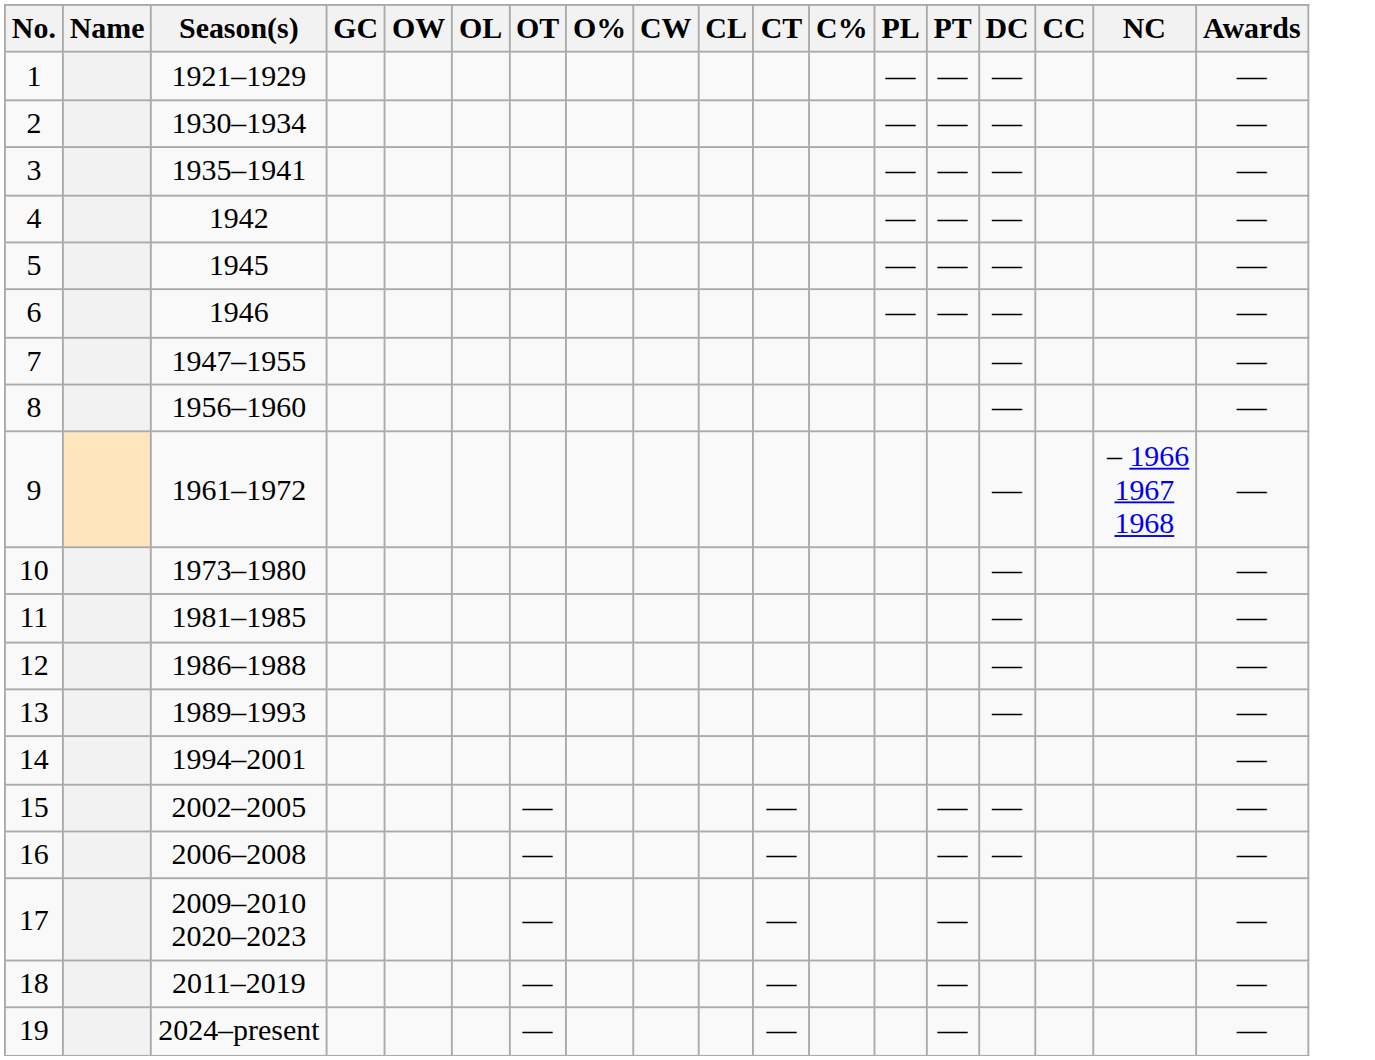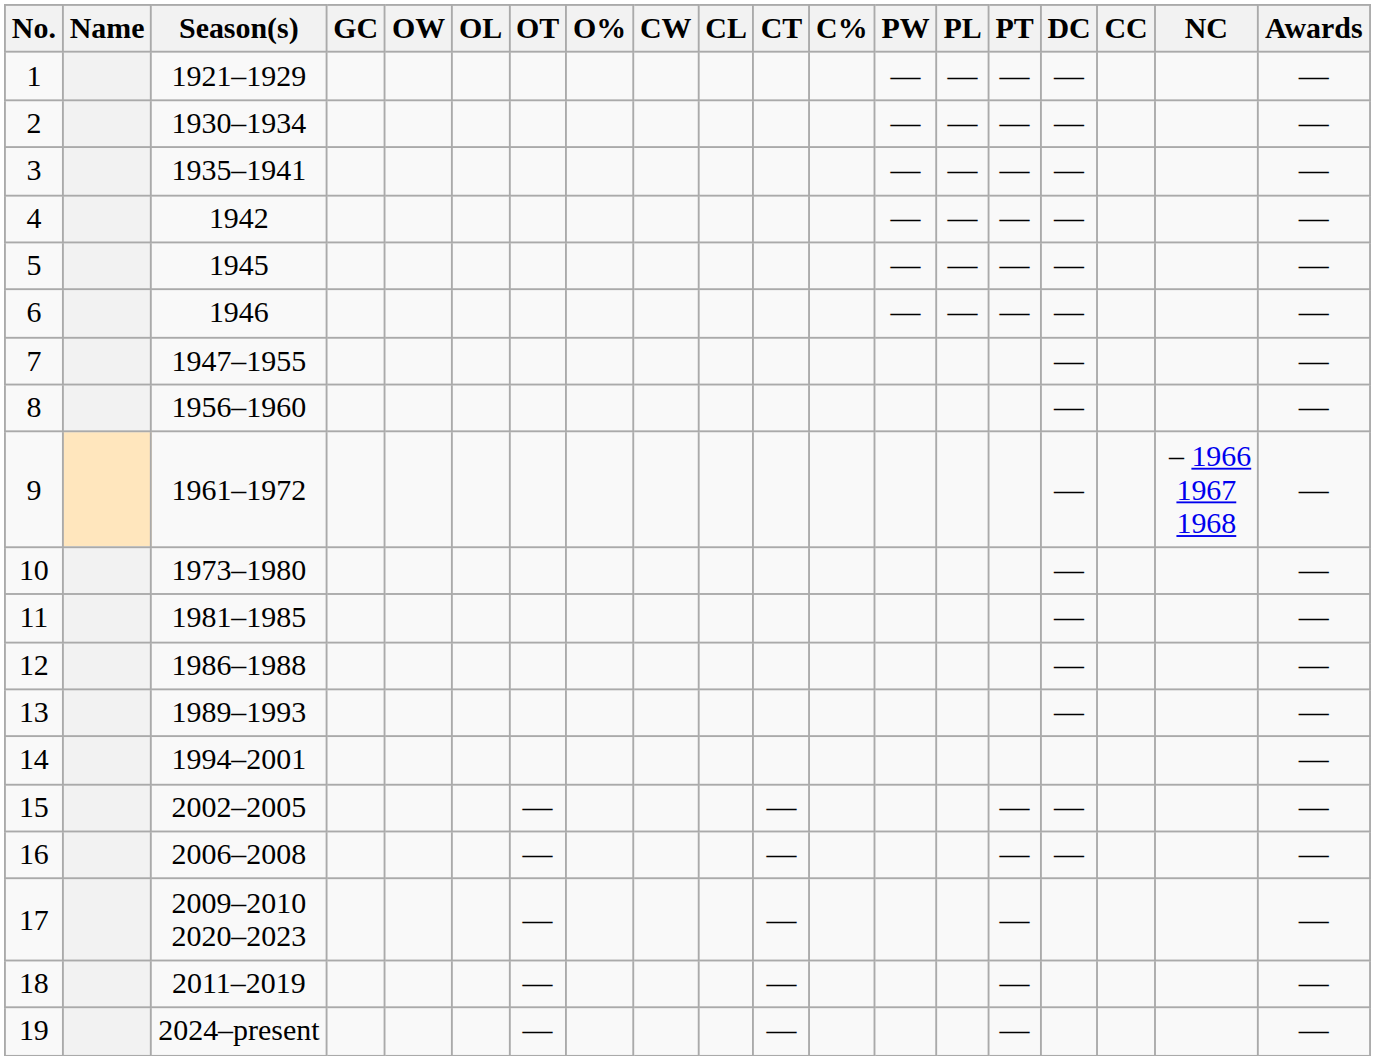 <table class="wikitable sortable" style="text-align:center">
 <tr>
 <th scope="col" class="unsortable">No.</th>
 <th scope="col">Name</th>
 <th scope="col">Season(s)</th>
 <th scope="col">GC</th>
 <th scope="col">OW</th>
 <th scope="col">OL</th>
 <th scope="col">OT</th>
 <th scope="col">O%</th>
 <th scope="col">CW</th>
 <th scope="col">CL</th>
 <th scope="col">CT</th>
 <th scope="col">C%</th>
+<th scope="col">PW</th>
 <th scope="col">PL</th>
 <th scope="col">PT</th>
 <th scope="col">DC</th>
 <th scope="col">CC</th>
 <th scope="col">NC</th>
 <th scope="col" class="unsortable">Awards</th>
 </tr>
 <tr>
 <td>1</td>
 <th scope="row"></th>
 <td>1921–1929</td>
 <td></td>
 <td></td>
 <td></td>
 <td></td>
 <td></td>
 <td></td>
 <td></td>
 <td></td>
 <td></td>
 <td>—</td>
 <td>—</td>
 <td>—</td>
+<td>—</td>
 <td></td>
 <td></td>
 <td>—</td>
 </tr>
 <tr>
 <td>2</td>
 <th scope="row"></th>
 <td>1930–1934</td>
 <td></td>
 <td></td>
 <td></td>
 <td></td>
 <td></td>
 <td></td>
 <td></td>
 <td></td>
 <td></td>
+<td>—</td>
 <td>—</td>
 <td>—</td>
 <td>—</td>
 <td></td>
 <td></td>
 <td>—</td>
 </tr>
 <tr>
 <td>3</td>
 <th scope="row"></th>
 <td>1935–1941</td>
 <td></td>
 <td></td>
 <td></td>
 <td></td>
 <td></td>
 <td></td>
 <td></td>
 <td></td>
 <td></td>
 <td>—</td>
 <td>—</td>
 <td>—</td>
+<td>—</td>
 <td></td>
 <td></td>
 <td>—</td>
 </tr>
 <tr>
 <td>4</td>
 <th scope="row"></th>
 <td>1942</td>
 <td></td>
 <td></td>
 <td></td>
 <td></td>
 <td></td>
 <td></td>
 <td></td>
 <td></td>
 <td></td>
+<td>—</td>
 <td>—</td>
 <td>—</td>
 <td>—</td>
 <td></td>
 <td></td>
 <td>—</td>
 </tr>
 <tr>
 <td>5</td>
 <th scope="row"></th>
 <td>1945</td>
 <td></td>
 <td></td>
 <td></td>
 <td></td>
 <td></td>
 <td></td>
 <td></td>
 <td></td>
 <td></td>
 <td>—</td>
 <td>—</td>
 <td>—</td>
+<td>—</td>
 <td></td>
 <td></td>
 <td>—</td>
 </tr>
 <tr>
 <td>6</td>
 <th scope="row"></th>
 <td>1946</td>
 <td></td>
 <td></td>
 <td></td>
 <td></td>
 <td></td>
 <td></td>
 <td></td>
 <td></td>
 <td></td>
 <td>—</td>
 <td>—</td>
 <td>—</td>
+<td>—</td>
 <td></td>
 <td></td>
 <td>—</td>
 </tr>
 <tr>
 <td>7</td>
 <th scope="row"></th>
 <td>1947–1955</td>
+<td></td>
 <td></td>
 <td></td>
 <td></td>
 <td></td>
 <td></td>
 <td></td>
 <td></td>
 <td></td>
 <td></td>
 <td></td>
 <td></td>
 <td>—</td>
 <td></td>
 <td></td>
 <td>—</td>
 </tr>
 <tr>
 <td>8</td>
 <th scope="row"></th>
 <td>1956–1960</td>
 <td></td>
 <td></td>
 <td></td>
 <td></td>
 <td></td>
 <td></td>
 <td></td>
 <td></td>
 <td></td>
 <td></td>
 <td></td>
+<td></td>
 <td>—</td>
 <td></td>
 <td></td>
 <td>—</td>
 </tr>
 <tr>
 <td>9</td>
 <td scope="row" align="center" bgcolor=#FFE6BD><strong></strong><sup></sup></td>
 <td>1961–1972</td>
+<td></td>
 <td></td>
 <td></td>
 <td></td>
 <td></td>
 <td></td>
 <td></td>
 <td></td>
 <td></td>
 <td></td>
 <td></td>
 <td></td>
 <td>—</td>
 <td></td>
 <td> – <a href='#'>1966</a><br><a href='#'>1967</a><br><a href='#'>1968</a></td>
 <td>—</td>
 </tr>
 <tr>
 <td>10</td>
 <th scope="row"></th>
 <td>1973–1980</td>
 <td></td>
 <td></td>
 <td></td>
 <td></td>
 <td></td>
 <td></td>
 <td></td>
 <td></td>
 <td></td>
 <td></td>
 <td></td>
+<td></td>
 <td>—</td>
 <td></td>
 <td></td>
 <td>—</td>
 </tr>
 <tr>
 <td>11</td>
 <th scope="row"></th>
 <td>1981–1985</td>
+<td></td>
 <td></td>
 <td></td>
 <td></td>
 <td></td>
 <td></td>
 <td></td>
 <td></td>
 <td></td>
 <td></td>
 <td></td>
 <td></td>
 <td>—</td>
 <td></td>
 <td></td>
 <td>—</td>
 </tr>
 <tr>
 <td>12</td>
 <th scope="row"></th>
 <td>1986–1988</td>
 <td></td>
 <td></td>
 <td></td>
 <td></td>
 <td></td>
 <td></td>
 <td></td>
 <td></td>
 <td></td>
 <td></td>
 <td></td>
+<td></td>
 <td>—</td>
 <td></td>
 <td></td>
 <td>—</td>
 </tr>
 <tr>
 <td>13</td>
 <th scope="row"></th>
 <td>1989–1993</td>
+<td></td>
 <td></td>
 <td></td>
 <td></td>
 <td></td>
 <td></td>
 <td></td>
 <td></td>
 <td></td>
 <td></td>
 <td></td>
 <td></td>
 <td>—</td>
 <td></td>
 <td></td>
 <td>—</td>
 </tr>
 <tr>
 <td>14</td>
 <th scope="row"></th>
 <td>1994–2001</td>
 <td></td>
 <td></td>
 <td></td>
 <td></td>
 <td></td>
 <td></td>
 <td></td>
 <td></td>
 <td></td>
 <td></td>
 <td></td>
 <td></td>
 <td></td>
 <td></td>
+<td></td>
 <td>—</td>
 </tr>
 <tr>
 <td>15</td>
 <th scope="row"></th>
 <td>2002–2005</td>
 <td></td>
 <td></td>
 <td></td>
 <td>—</td>
 <td></td>
 <td></td>
 <td></td>
 <td>—</td>
+<td></td>
 <td></td>
 <td></td>
 <td>—</td>
 <td>—</td>
 <td></td>
 <td></td>
 <td>—</td>
 </tr>
 <tr>
 <td>16</td>
 <th scope="row"></th>
 <td>2006–2008</td>
 <td></td>
 <td></td>
 <td></td>
 <td>—</td>
 <td></td>
 <td></td>
 <td></td>
 <td>—</td>
 <td></td>
 <td></td>
+<td></td>
 <td>—</td>
 <td>—</td>
 <td></td>
 <td></td>
 <td>—</td>
 </tr>
 <tr>
 <td>17</td>
 <th scope="row"></th>
 <td>2009–2010<br>2020–2023</td>
 <td></td>
 <td></td>
 <td></td>
 <td>—</td>
 <td></td>
 <td></td>
 <td></td>
 <td>—</td>
+<td></td>
 <td></td>
 <td></td>
 <td>—</td>
 <td></td>
 <td></td>
 <td></td>
 <td>—</td>
 </tr>
 <tr>
 <td>18</td>
 <th scope="row"></th>
 <td>2011–2019</td>
 <td></td>
 <td></td>
 <td></td>
 <td>—</td>
 <td></td>
 <td></td>
 <td></td>
 <td>—</td>
 <td></td>
 <td></td>
+<td></td>
 <td>—</td>
 <td></td>
 <td></td>
 <td></td>
 <td>—</td>
 </tr>
 <tr>
 <td>19</td>
 <th scope="row"></th>
 <td>2024–present</td>
 <td></td>
 <td></td>
 <td></td>
 <td>—</td>
 <td></td>
 <td></td>
 <td></td>
 <td>—</td>
 <td></td>
 <td></td>
+<td></td>
 <td>—</td>
 <td></td>
 <td></td>
 <td></td>
 <td>—</td>
 </tr>
 </table>
